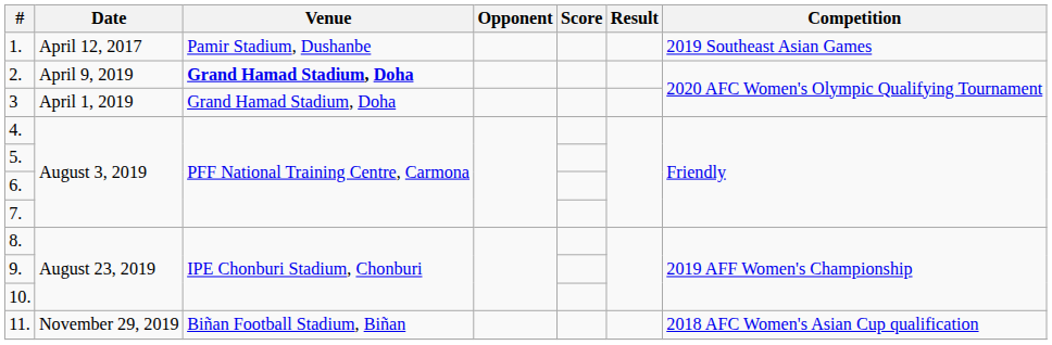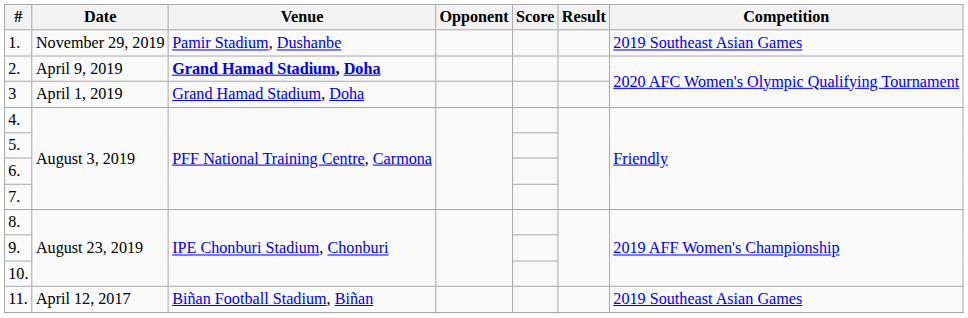 <table class="wikitable">
 <tr>
 <th>#</th>
 <th>Date</th>
 <th>Venue</th>
 <th>Opponent</th>
 <th>Score</th>
 <th>Result</th>
 <th>Competition</th>
 </tr>
 <tr>
 <td>1.</td>
-<td>April 12, 2017</td>
+<td>November 29, 2019</td>
 <td><a href='#'>Pamir Stadium</a>, <a href='#'>Dushanbe</a></td>
 <td></td>
 <td></td>
 <td></td>
 <td><a href='#'>2019 Southeast Asian Games</a></td>
 </tr>
 <tr>
 <td>2.</td>
 <td>April 9, 2019</td>
 <td><strong><a href='#'>Grand Hamad Stadium</a>, <a href='#'>Doha</a></strong></td>
 <td></td>
 <td></td>
 <td></td>
 <td rowspan="2"><a href='#'>2020 AFC Women's Olympic Qualifying Tournament</a></td>
 </tr>
 <tr>
 <td>3</td>
 <td>April 1, 2019</td>
 <td><a href='#'>Grand Hamad Stadium</a>, <a href='#'>Doha</a></td>
 <td></td>
 <td></td>
 <td></td>
 </tr>
 <tr>
 <td>4.</td>
 <td rowspan="4">August 3, 2019</td>
 <td rowspan="4"><a href='#'>PFF National Training Centre</a>, <a href='#'>Carmona</a></td>
 <td rowspan="4"></td>
 <td></td>
 <td rowspan="4"></td>
 <td rowspan="4"><a href='#'>Friendly</a></td>
 </tr>
 <tr>
 <td>5.</td>
 <td></td>
 </tr>
 <tr>
 <td>6.</td>
 <td></td>
 </tr>
 <tr>
 <td>7.</td>
 <td></td>
 </tr>
 <tr>
 <td>8.</td>
 <td rowspan="3">August 23, 2019</td>
 <td rowspan="3"><a href='#'>IPE Chonburi Stadium</a>, <a href='#'>Chonburi</a></td>
 <td rowspan="3"></td>
 <td></td>
 <td rowspan="3"></td>
 <td rowspan="3"><a href='#'>2019 AFF Women's Championship</a></td>
 </tr>
 <tr>
 <td>9.</td>
 <td></td>
 </tr>
 <tr>
 <td>10.</td>
 <td></td>
 </tr>
 <tr>
 <td>11.</td>
-<td>November 29, 2019</td>
+<td>April 12, 2017</td>
 <td><a href='#'>Biñan Football Stadium</a>, <a href='#'>Biñan</a></td>
 <td></td>
 <td></td>
 <td></td>
-<td><a href='#'>2018 AFC Women's Asian Cup qualification</a></td>
+<td><a href='#'>2019 Southeast Asian Games</a></td>
 </tr>
 <tr>
 </tr>
 </table>
